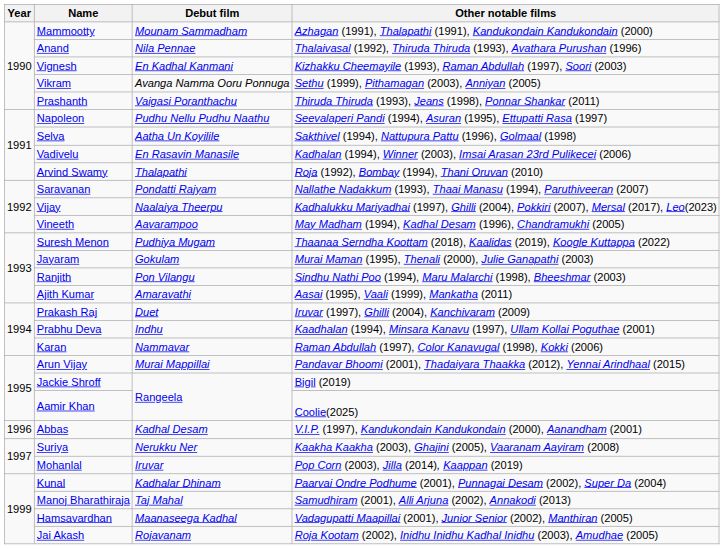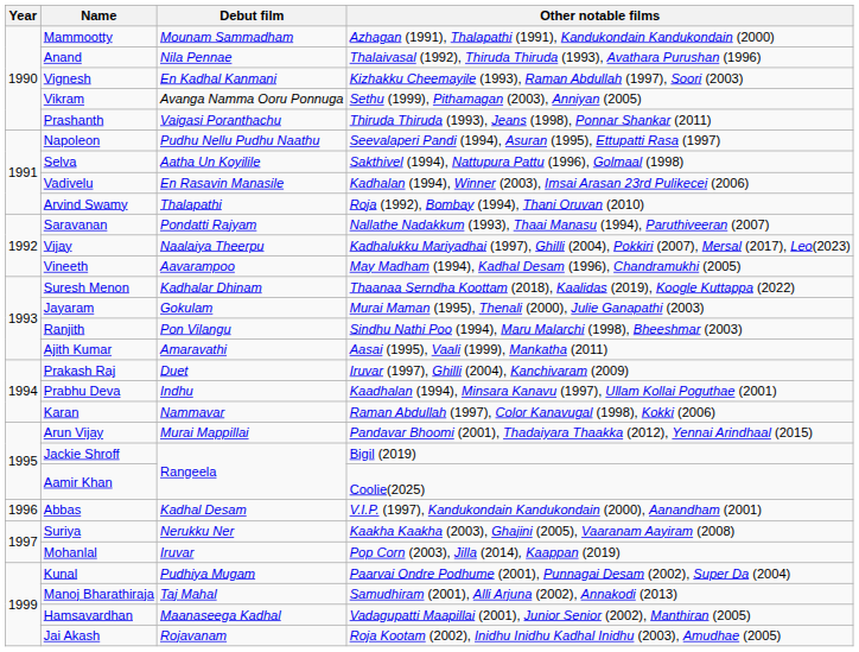 <table class="wikitable sortable" style="font-size:95%;">
 <tr>
 <th>Year</th>
 <th>Name</th>
 <th>Debut film</th>
 <th class=unsortable>Other notable films</th>
 </tr>
 <tr>
 <td rowspan="5">1990</td>
 <td><a href='#'>Mammootty</a></td>
 <td><em><a href='#'>Mounam Sammadham</a></em></td>
 <td><em><a href='#'>Azhagan</a></em> (1991), <em><a href='#'>Thalapathi</a></em> (1991), <em><a href='#'>Kandukondain Kandukondain</a></em> (2000)</td>
 </tr>
 <tr>
 <td><a href='#'>Anand</a></td>
 <td><em><a href='#'>Nila Pennae</a></em></td>
 <td><em><a href='#'>Thalaivasal</a></em> (1992), <em><a href='#'>Thiruda Thiruda</a></em> (1993), <em><a href='#'>Avathara Purushan</a></em> (1996)</td>
 </tr>
 <tr>
 <td><a href='#'>Vignesh</a></td>
 <td><em><a href='#'>En Kadhal Kanmani</a></em></td>
 <td><em><a href='#'>Kizhakku Cheemayile</a></em> (1993), <em><a href='#'>Raman Abdullah</a></em> (1997), <em><a href='#'>Soori</a></em> (2003)</td>
 </tr>
 <tr>
 <td><a href='#'>Vikram</a></td>
 <td><em>Avanga Namma Ooru Ponnuga</em></td>
 <td><em><a href='#'>Sethu</a></em> (1999), <em><a href='#'>Pithamagan</a></em> (2003), <em><a href='#'>Anniyan</a></em> (2005)</td>
 </tr>
 <tr>
 <td><a href='#'>Prashanth</a></td>
 <td><em><a href='#'>Vaigasi Poranthachu</a></em></td>
 <td><em><a href='#'>Thiruda Thiruda</a></em> (1993), <em><a href='#'>Jeans</a></em> (1998), <em><a href='#'>Ponnar Shankar</a></em> (2011)</td>
 </tr>
 <tr>
 <td rowspan="4">1991</td>
 <td><a href='#'>Napoleon</a></td>
 <td><em><a href='#'>Pudhu Nellu Pudhu Naathu</a></em></td>
 <td><em><a href='#'>Seevalaperi Pandi</a></em> (1994), <em><a href='#'>Asuran</a></em> (1995), <em><a href='#'>Ettupatti Rasa</a></em> (1997)</td>
 </tr>
 <tr>
 <td><a href='#'>Selva</a></td>
 <td><em><a href='#'>Aatha Un Koyilile</a></em></td>
 <td><em><a href='#'>Sakthivel</a></em> (1994), <em><a href='#'>Nattupura Pattu</a></em> (1996), <em><a href='#'>Golmaal</a></em> (1998)</td>
 </tr>
 <tr>
 <td><a href='#'>Vadivelu</a></td>
 <td><em><a href='#'>En Rasavin Manasile</a></em></td>
 <td><em><a href='#'>Kadhalan</a></em> (1994), <em><a href='#'>Winner</a></em> (2003), <em><a href='#'>Imsai Arasan 23rd Pulikecei</a></em> (2006)</td>
 </tr>
 <tr>
 <td><a href='#'>Arvind Swamy</a></td>
 <td><em><a href='#'>Thalapathi</a></em></td>
 <td><em><a href='#'>Roja</a></em> (1992), <em><a href='#'>Bombay</a></em> (1994), <em><a href='#'>Thani Oruvan</a></em> (2010)</td>
 </tr>
 <tr>
 <td rowspan="3">1992</td>
 <td><a href='#'>Saravanan</a></td>
 <td><em><a href='#'>Pondatti Rajyam</a></em></td>
 <td><em><a href='#'>Nallathe Nadakkum</a></em> (1993), <em><a href='#'>Thaai Manasu</a></em> (1994), <em><a href='#'>Paruthiveeran</a></em> (2007)</td>
 </tr>
 <tr>
 <td><a href='#'>Vijay</a></td>
 <td><em><a href='#'>Naalaiya Theerpu</a></em></td>
 <td><em><a href='#'>Kadhalukku Mariyadhai</a></em> (1997), <em><a href='#'>Ghilli</a></em> (2004), <em><a href='#'>Pokkiri</a></em> (2007), <em><a href='#'>Mersal</a></em> (2017), <em><a href='#'>Leo</a></em>(2023)</td>
 </tr>
 <tr>
 <td><a href='#'>Vineeth</a></td>
 <td><em><a href='#'>Aavarampoo</a></em></td>
 <td><em><a href='#'>May Madham</a></em> (1994), <em><a href='#'>Kadhal Desam</a></em> (1996), <em><a href='#'>Chandramukhi</a></em> (2005)</td>
 </tr>
 <tr>
 <td rowspan="4">1993</td>
 <td><a href='#'>Suresh Menon</a></td>
-<td><em><a href='#'>Pudhiya Mugam</a></em></td>
+<td><em><a href='#'>Kadhalar Dhinam</a></em></td>
 <td><em><a href='#'>Thaanaa Serndha Koottam</a></em> (2018), <em><a href='#'>Kaalidas</a></em> (2019), <em><a href='#'>Koogle Kuttappa</a></em> (2022)</td>
 </tr>
 <tr>
 <td><a href='#'>Jayaram</a></td>
 <td><em><a href='#'>Gokulam</a></em></td>
 <td><em><a href='#'>Murai Maman</a></em> (1995), <em><a href='#'>Thenali</a></em> (2000), <em><a href='#'>Julie Ganapathi</a></em> (2003)</td>
 </tr>
 <tr>
 <td><a href='#'>Ranjith</a></td>
 <td><em><a href='#'>Pon Vilangu</a></em></td>
 <td><em><a href='#'>Sindhu Nathi Poo</a></em> (1994), <em><a href='#'>Maru Malarchi</a></em> (1998), <em><a href='#'>Bheeshmar</a></em> (2003)</td>
 </tr>
 <tr>
 <td><a href='#'>Ajith Kumar</a></td>
 <td><em><a href='#'>Amaravathi</a></em></td>
 <td><em><a href='#'>Aasai</a></em> (1995), <em><a href='#'>Vaali</a></em> (1999), <em><a href='#'>Mankatha</a></em> (2011)</td>
 </tr>
 <tr>
 <td rowspan="3">1994</td>
 <td><a href='#'>Prakash Raj</a></td>
 <td><em><a href='#'>Duet</a></em></td>
 <td><em><a href='#'>Iruvar</a></em> (1997), <em><a href='#'>Ghilli</a></em> (2004), <em><a href='#'>Kanchivaram</a></em> (2009)</td>
 </tr>
 <tr>
 <td><a href='#'>Prabhu Deva</a></td>
 <td><em><a href='#'>Indhu</a></em></td>
 <td><em><a href='#'>Kaadhalan</a></em> (1994), <em><a href='#'>Minsara Kanavu</a></em> (1997), <em><a href='#'>Ullam Kollai Poguthae</a></em> (2001)</td>
 </tr>
 <tr>
 <td><a href='#'>Karan</a></td>
 <td><em><a href='#'>Nammavar</a></em></td>
 <td><em><a href='#'>Raman Abdullah</a></em> (1997), <em><a href='#'>Color Kanavugal</a></em> (1998), <em><a href='#'>Kokki</a></em> (2006)</td>
 </tr>
 <tr>
 <td rowspan="3">1995</td>
 <td><a href='#'>Arun Vijay</a></td>
 <td><em><a href='#'>Murai Mappillai</a></em></td>
 <td><em><a href='#'>Pandavar Bhoomi</a></em> (2001), <em><a href='#'>Thadaiyara Thaakka</a></em> (2012), <em><a href='#'>Yennai Arindhaal</a></em> (2015)</td>
 </tr>
 <tr>
 <td><a href='#'>Jackie Shroff</a></td>
 <td rowspan="2"><a href='#'>Rangeela</a></td>
 <td><a href='#'>Bigil</a> (2019)</td>
 </tr>
 <tr>
 <td><a href='#'>Aamir Khan</a></td>
 <td><br><a href='#'>Coolie</a>(2025)</td>
 </tr>
 <tr>
 <td>1996</td>
 <td><a href='#'>Abbas</a></td>
 <td><em><a href='#'>Kadhal Desam</a></em></td>
 <td><em><a href='#'>V.I.P.</a></em> (1997), <em><a href='#'>Kandukondain Kandukondain</a></em> (2000), <em><a href='#'>Aanandham</a></em> (2001)</td>
 </tr>
 <tr>
 <td rowspan="2">1997</td>
 <td><a href='#'>Suriya</a></td>
 <td><em><a href='#'>Nerukku Ner</a></em></td>
 <td><em><a href='#'>Kaakha Kaakha</a></em> (2003), <em><a href='#'>Ghajini</a></em> (2005), <em><a href='#'>Vaaranam Aayiram</a></em> (2008)</td>
 </tr>
 <tr>
 <td><a href='#'>Mohanlal</a></td>
 <td><em><a href='#'>Iruvar</a></em></td>
 <td><em><a href='#'>Pop Corn</a></em> (2003), <em><a href='#'>Jilla</a></em> (2014)<em>, <a href='#'>Kaappan</a></em> (2019)</td>
 </tr>
 <tr>
 <td rowspan="4">1999</td>
 <td><a href='#'>Kunal</a></td>
-<td><em><a href='#'>Kadhalar Dhinam</a></em></td>
+<td><em><a href='#'>Pudhiya Mugam</a></em></td>
 <td><em><a href='#'>Paarvai Ondre Podhume</a></em> (2001), <em><a href='#'>Punnagai Desam</a></em> (2002), <em><a href='#'>Super Da</a></em> (2004)</td>
 </tr>
 <tr>
 <td><a href='#'>Manoj Bharathiraja</a></td>
 <td><em><a href='#'>Taj Mahal</a></em></td>
 <td><em><a href='#'>Samudhiram</a></em> (2001), <em><a href='#'>Alli Arjuna</a></em> (2002), <em><a href='#'>Annakodi</a></em> (2013)</td>
 </tr>
 <tr>
 <td><a href='#'>Hamsavardhan</a></td>
 <td><em><a href='#'>Maanaseega Kadhal</a></em></td>
 <td><em><a href='#'>Vadagupatti Maapillai</a></em> (2001), <em><a href='#'>Junior Senior</a></em> (2002), <em><a href='#'>Manthiran</a></em> (2005)</td>
 </tr>
 <tr>
 <td><a href='#'>Jai Akash</a></td>
 <td><em><a href='#'>Rojavanam</a></em></td>
 <td><em><a href='#'>Roja Kootam</a></em> (2002), <em><a href='#'>Inidhu Inidhu Kadhal Inidhu</a></em> (2003), <em><a href='#'>Amudhae</a></em> (2005)</td>
 </tr>
 </table>
